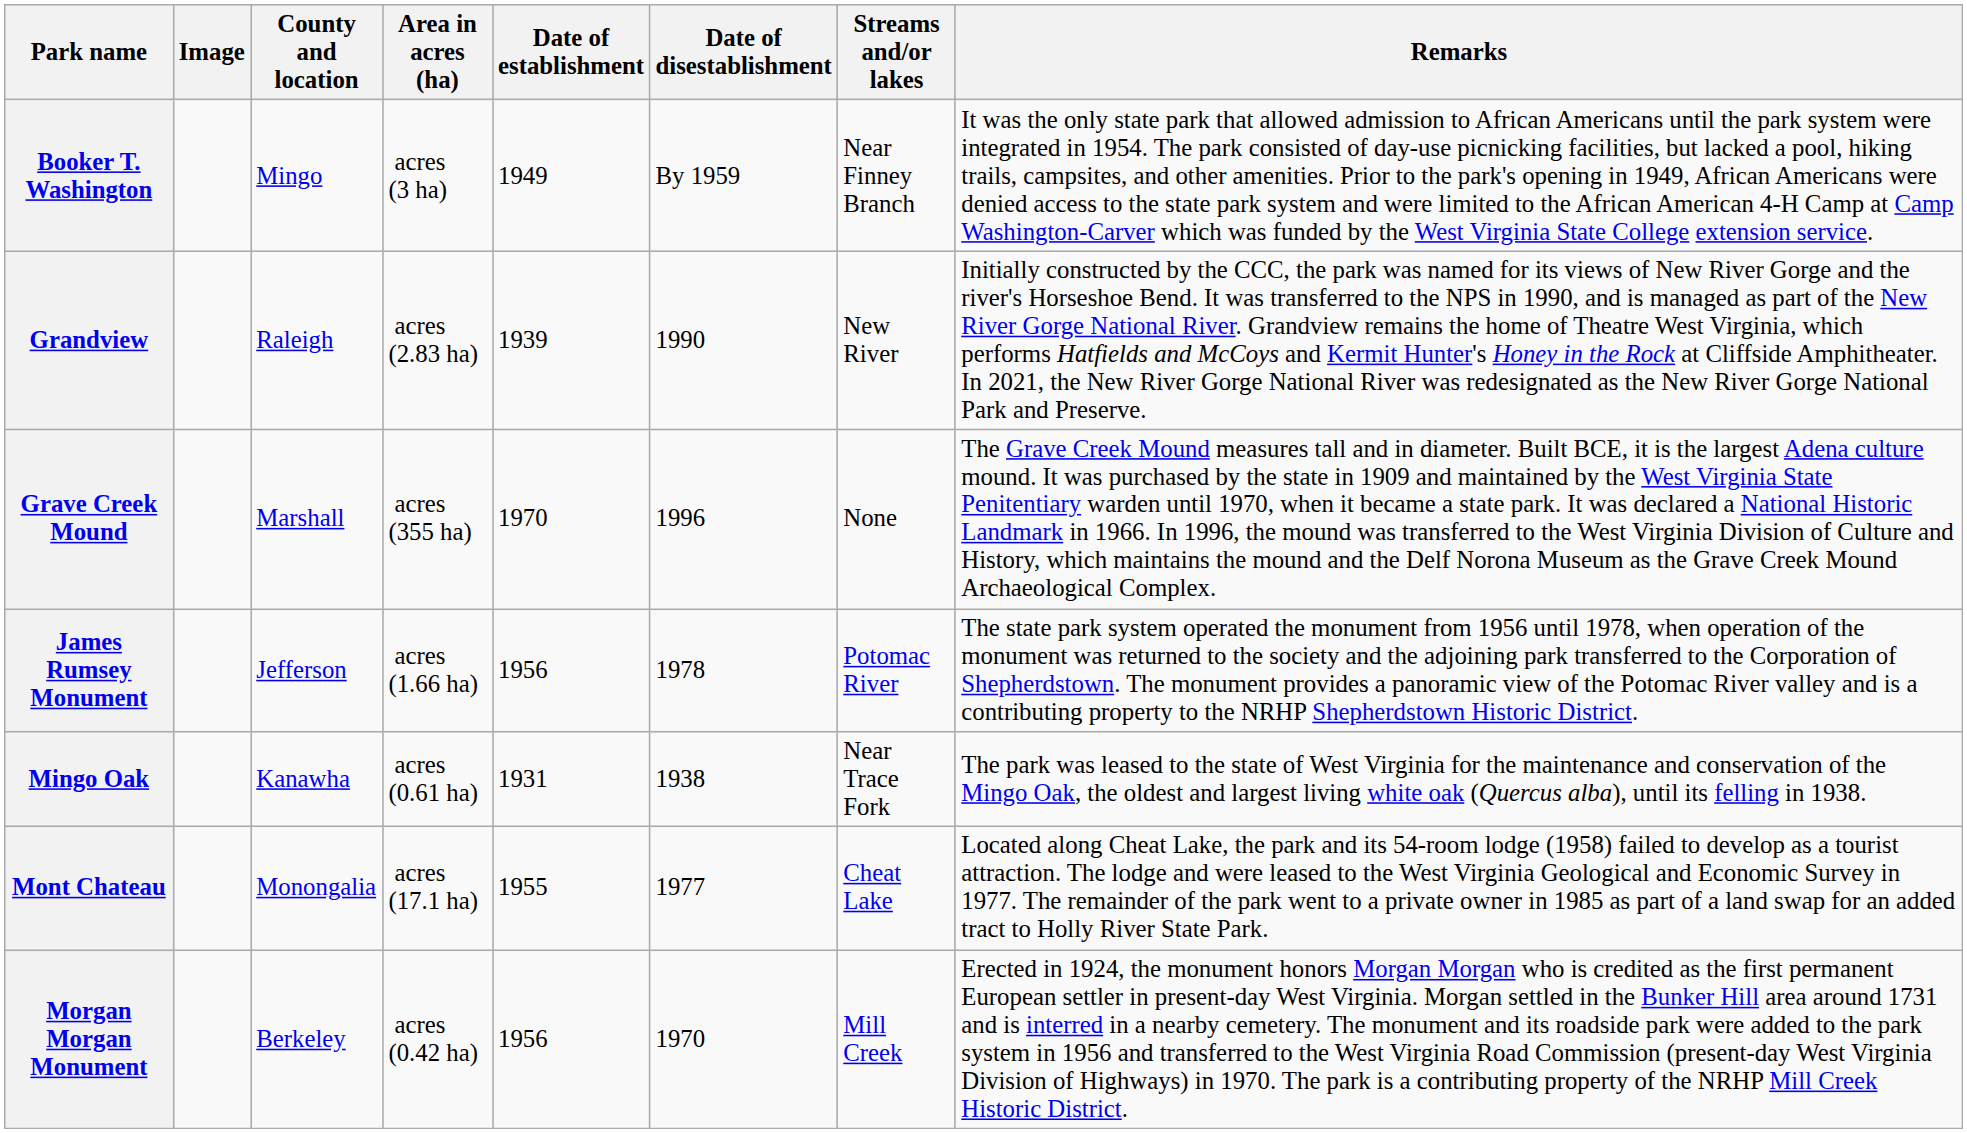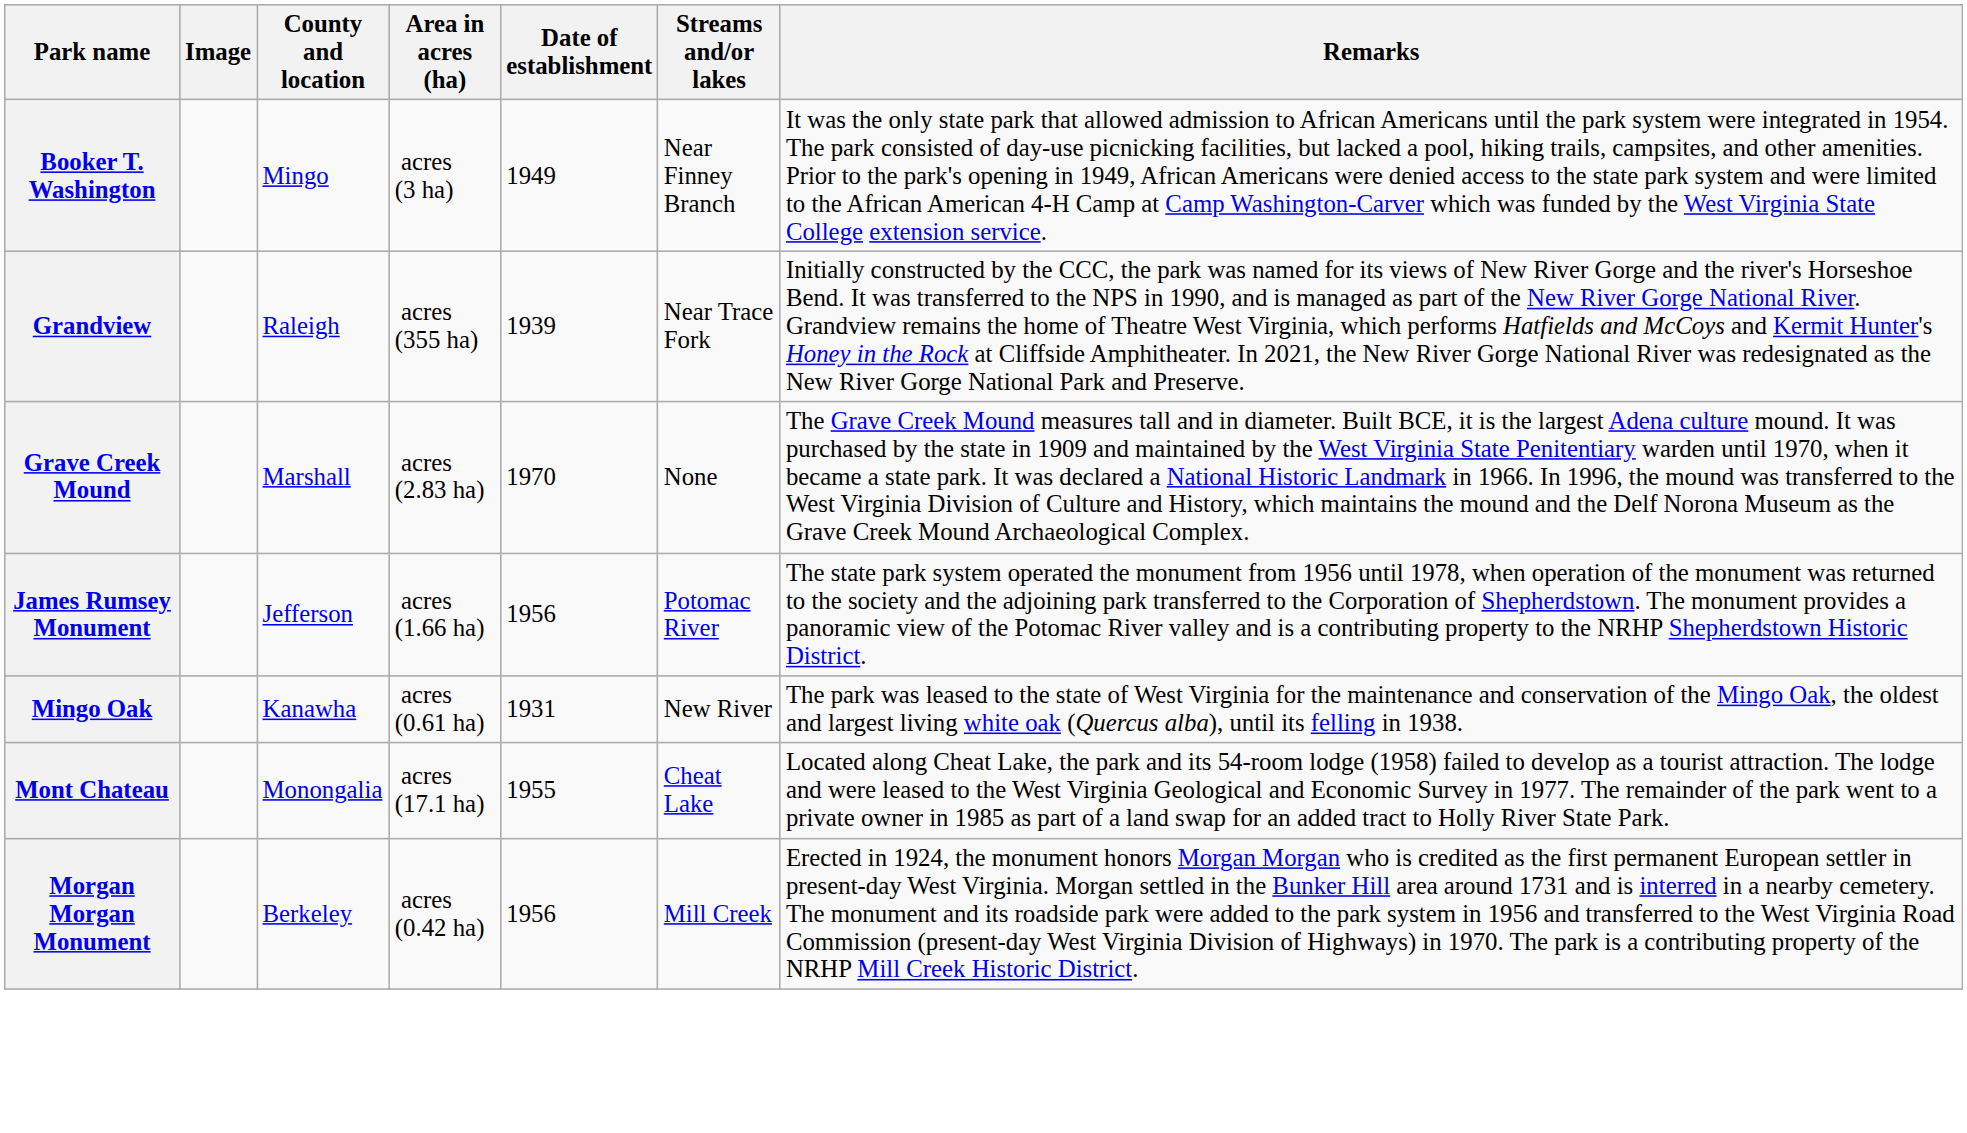 <table class="wikitable sortable" style="width:100%">
 <tr>
 <th style="width:*;" scope="col">Park name</th>
 <th style="width:*;" class="unsortable" scope="col">Image</th>
 <th style="width:*;" scope="col">County and<br>location</th>
 <th style="width:*;" scope="col">Area in acres<br>(ha)</th>
 <th style="width:*;" scope="col">Date of<br>establishment</th>
-<th style="width:*;" scope="col">Date of<br>disestablishment</th>
 <th style="width:*;" class="unsortable" scope="col">Streams<br>and/or<br>lakes</th>
 <th style="width:*;" class="unsortable" scope="col">Remarks</th>
 </tr>
 <tr>
 <th scope="row"><a href='#'>Booker T. Washington</a></th>
 <td></td>
 <td><a href='#'>Mingo</a> <br><small></small></td>
 <td> acres <br>(3 ha)</td>
 <td>1949</td>
-<td>By 1959</td>
 <td>Near Finney Branch</td>
 <td>It was the only state park that allowed admission to African Americans until the park system were integrated in 1954. The park consisted of day-use picnicking facilities, but lacked a pool, hiking trails, campsites, and other amenities. Prior to the park's opening in 1949, African Americans were denied access to the state park system and were limited to the African American 4-H Camp at <a href='#'>Camp Washington-Carver</a> which was funded by the <a href='#'>West Virginia State College</a> <a href='#'>extension service</a>.</td>
 </tr>
 <tr>
 <th scope="row"><a href='#'>Grandview</a></th>
 <td></td>
 <td><a href='#'>Raleigh</a> <br><small></small></td>
-<td> acres <br>(2.83 ha)</td>
+<td> acres <br>(355 ha)</td>
 <td>1939</td>
-<td>1990</td>
-<td>New River</td>
+<td>Near Trace Fork</td>
 <td>Initially constructed by the CCC, the park was named for its views of New River Gorge and the river's Horseshoe Bend. It was transferred to the NPS in 1990, and is managed as part of the <a href='#'>New River Gorge National River</a>. Grandview remains the home of Theatre West Virginia, which performs <em>Hatfields and McCoys</em> and <a href='#'>Kermit Hunter</a>'s <em><a href='#'>Honey in the Rock</a></em> at Cliffside Amphitheater. In 2021, the New River Gorge National River was redesignated as the New River Gorge National Park and Preserve.</td>
 </tr>
 <tr>
 <th scope="row"><a href='#'>Grave Creek Mound</a></th>
 <td> </td>
 <td><a href='#'>Marshall</a> <br><small></small></td>
-<td> acres <br>(355 ha)</td>
+<td> acres <br>(2.83 ha)</td>
 <td>1970</td>
-<td>1996</td>
 <td>None</td>
 <td>The <a href='#'>Grave Creek Mound</a> measures  tall and  in diameter. Built  BCE, it is the largest <a href='#'>Adena culture</a> mound. It was purchased by the state in 1909 and maintained by the <a href='#'>West Virginia State Penitentiary</a> warden until 1970, when it became a state park. It was declared a <a href='#'>National Historic Landmark</a> in 1966. In 1996, the mound was transferred to the West Virginia Division of Culture and History, which maintains the mound and the Delf Norona Museum as the Grave Creek Mound Archaeological Complex.</td>
 </tr>
 <tr>
 <th scope="row"><a href='#'>James Rumsey Monument</a></th>
 <td></td>
 <td><a href='#'>Jefferson</a> <br><small></small></td>
 <td> acres <br>(1.66 ha)</td>
 <td>1956</td>
-<td>1978</td>
 <td><a href='#'>Potomac River</a></td>
 <td>The state park system operated the monument from 1956 until 1978, when operation of the monument was returned to the society and the adjoining park transferred to the Corporation of <a href='#'>Shepherdstown</a>. The monument provides a panoramic view of the Potomac River valley and is a contributing property to the NRHP <a href='#'>Shepherdstown Historic District</a>.</td>
 </tr>
 <tr>
 <th scope="row"><a href='#'>Mingo Oak</a></th>
 <td> </td>
 <td><a href='#'>Kanawha</a> <br><small></small></td>
 <td> acres <br>(0.61 ha)</td>
 <td>1931</td>
-<td>1938</td>
-<td>Near Trace Fork</td>
+<td>New River</td>
 <td>The park was leased to the state of West Virginia for the maintenance and conservation of the <a href='#'>Mingo Oak</a>, the oldest and largest living <a href='#'>white oak</a> (<em>Quercus alba</em>), until its <a href='#'>felling</a> in 1938.</td>
 </tr>
 <tr>
 <th scope="row"><a href='#'>Mont Chateau</a></th>
 <td></td>
 <td><a href='#'>Monongalia</a> <br><small></small></td>
 <td> acres <br>(17.1 ha)</td>
 <td>1955</td>
-<td>1977</td>
 <td><a href='#'>Cheat Lake</a></td>
 <td>Located along Cheat Lake, the park and its 54-room lodge (1958) failed to develop as a tourist attraction. The lodge and  were leased to the West Virginia Geological and Economic Survey in 1977. The remainder of the park went to a private owner in 1985 as part of a land swap for an added tract to Holly River State Park.</td>
 </tr>
 <tr>
 <th scope="row"><a href='#'>Morgan Morgan Monument</a></th>
 <td></td>
 <td><a href='#'>Berkeley</a> <br><small></small></td>
 <td> acres <br>(0.42 ha) </td>
 <td>1956</td>
-<td>1970</td>
 <td><a href='#'>Mill Creek</a></td>
 <td>Erected in 1924, the monument honors <a href='#'>Morgan Morgan</a> who is credited as the first permanent European settler in present-day West Virginia. Morgan settled in the <a href='#'>Bunker Hill</a> area around 1731 and is <a href='#'>interred</a> in a nearby cemetery. The monument and its roadside park were added to the park system in 1956 and transferred to the West Virginia Road Commission (present-day West Virginia Division of Highways) in 1970. The park is a contributing property of the NRHP <a href='#'>Mill Creek Historic District</a>.</td>
 </tr>
 </table>
